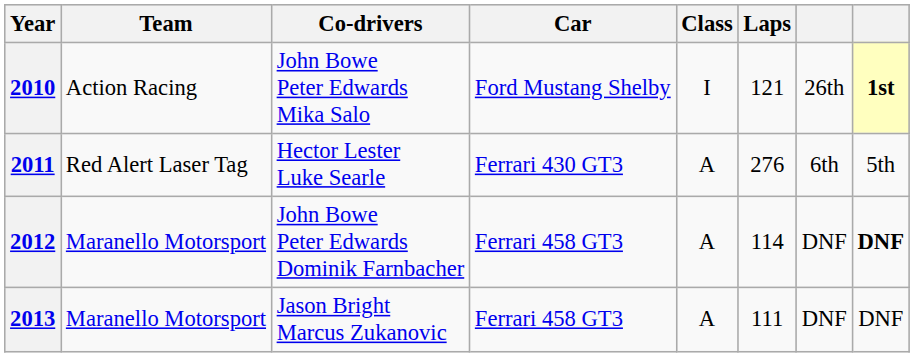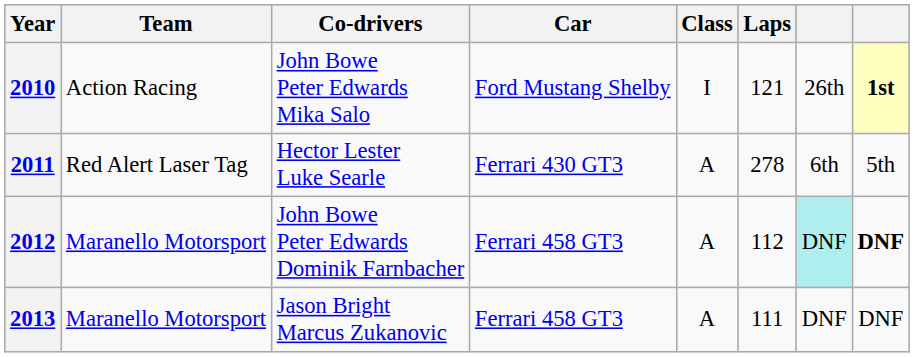 <table class="wikitable" style="text-align:center; font-size:90%">
 <tr>
 <th>Year</th>
 <th>Team</th>
 <th>Co-drivers</th>
 <th>Car</th>
 <th>Class</th>
 <th>Laps</th>
 <th></th>
 <th></th>
 </tr>
 <tr>
 <th><a href='#'>2010</a></th>
 <td align="left"> Action Racing</td>
 <td align="left"> <a href='#'>John Bowe</a><br> <a href='#'>Peter Edwards</a><br> <a href='#'>Mika Salo</a></td>
 <td align="left"><a href='#'>Ford Mustang Shelby</a></td>
 <td>I</td>
 <td>121</td>
 <td>26th</td>
 <td style="background:#ffffbf;"><strong>1st</strong></td>
 </tr>
 <tr>
 <th><a href='#'>2011</a></th>
 <td align="left"> Red Alert Laser Tag</td>
 <td align="left"> <a href='#'>Hector Lester</a><br> <a href='#'>Luke Searle</a></td>
 <td align="left"><a href='#'>Ferrari 430 GT3</a></td>
 <td>A</td>
-<td>276</td>
+<td>278</td>
 <td>6th</td>
 <td>5th</td>
 </tr>
 <tr>
 <th><a href='#'>2012</a></th>
 <td align="left"> <a href='#'>Maranello Motorsport</a></td>
 <td align="left"> <a href='#'>John Bowe</a><br> <a href='#'>Peter Edwards</a><br> <a href='#'>Dominik Farnbacher</a></td>
 <td align="left"><a href='#'>Ferrari 458 GT3</a></td>
 <td>A</td>
-<td>114</td>
-<td>DNF</td>
+<td>112</td>
+<td style="background: paleturquoise;">DNF</td>
 <td><strong>DNF</strong></td>
 </tr>
 <tr>
 <th><a href='#'>2013</a></th>
 <td align="left"> <a href='#'>Maranello Motorsport</a></td>
 <td align="left"> <a href='#'>Jason Bright</a><br> <a href='#'>Marcus Zukanovic</a></td>
 <td align="left"><a href='#'>Ferrari 458 GT3</a></td>
 <td>A</td>
 <td>111</td>
 <td>DNF</td>
 <td>DNF</td>
 </tr>
 </table>
